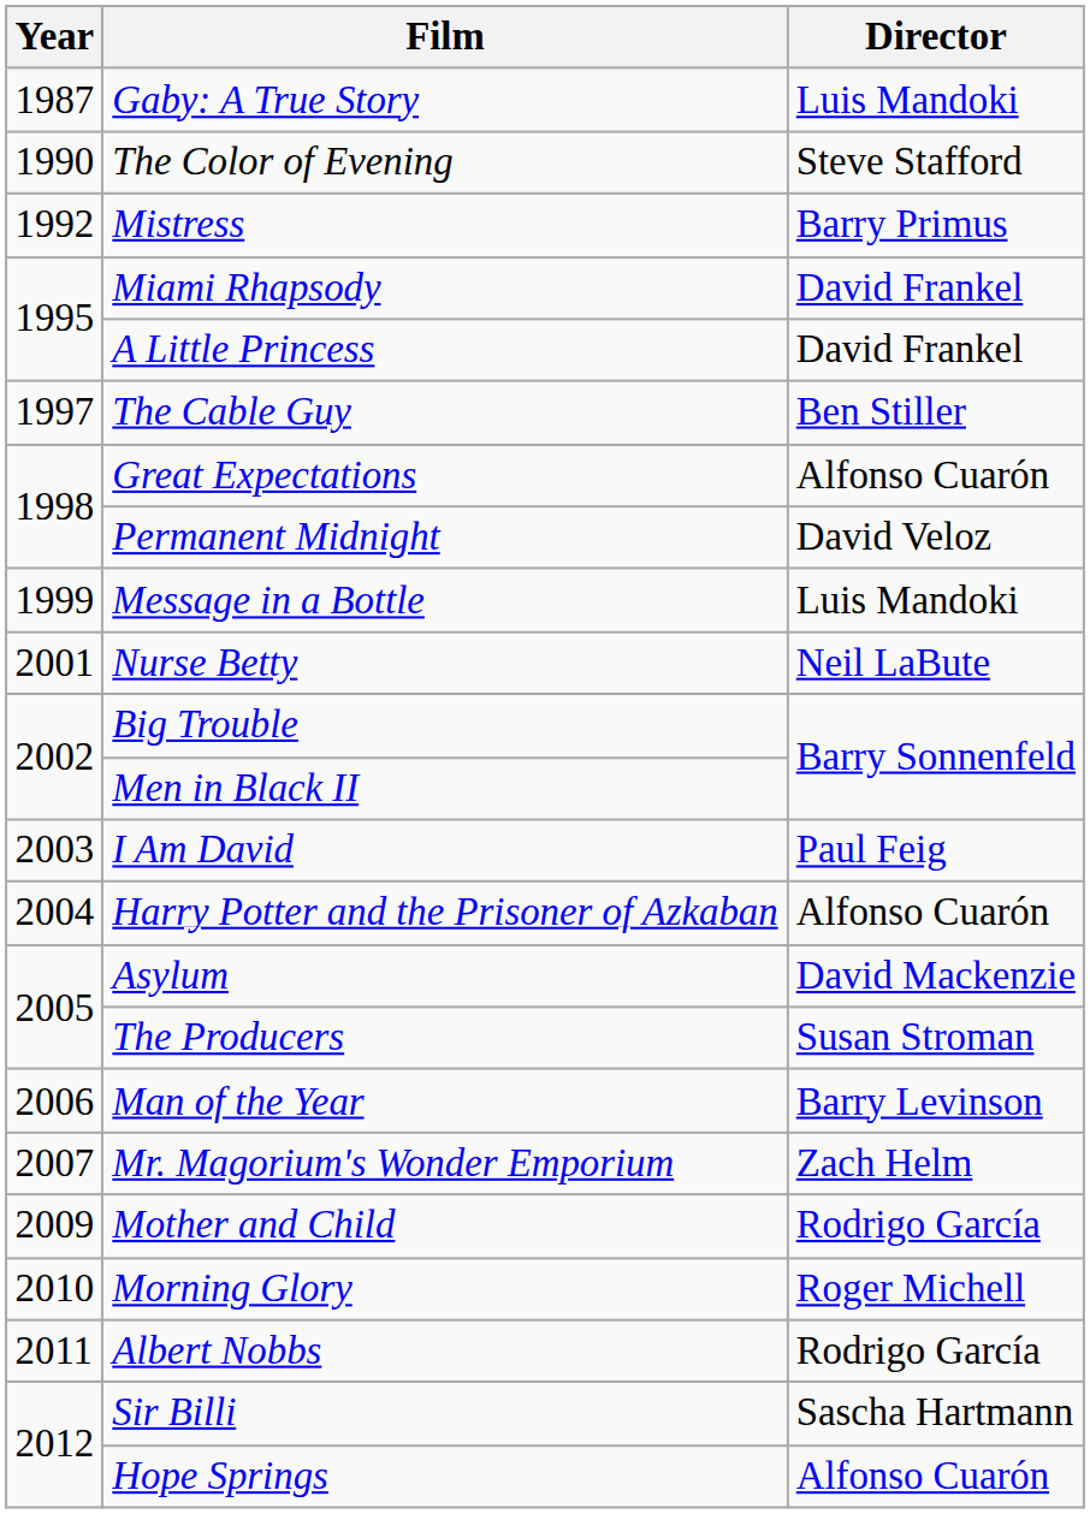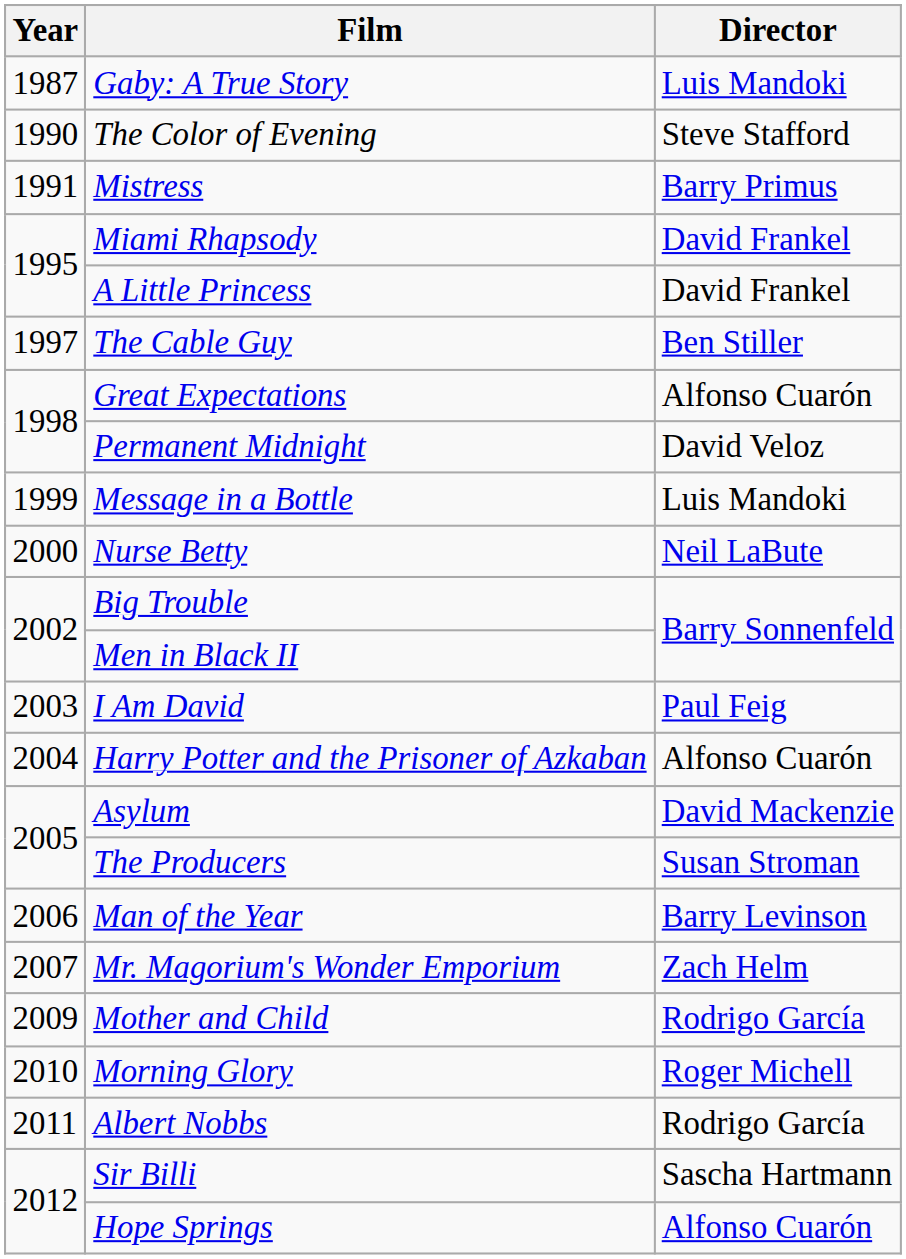 <table class="wikitable">
 <tr>
 <th>Year</th>
 <th>Film</th>
 <th>Director</th>
 </tr>
 <tr>
 <td>1987</td>
 <td><em><a href='#'>Gaby: A True Story</a></em></td>
 <td><a href='#'>Luis Mandoki</a></td>
 </tr>
 <tr>
 <td>1990</td>
 <td><em>The Color of Evening</em></td>
 <td>Steve Stafford</td>
 </tr>
 <tr>
-<td>1992</td>
+<td>1991</td>
 <td><em><a href='#'>Mistress</a></em></td>
 <td><a href='#'>Barry Primus</a></td>
 </tr>
 <tr>
 <td rowspan=2>1995</td>
 <td><em><a href='#'>Miami Rhapsody</a></em></td>
 <td><a href='#'>David Frankel</a></td>
 </tr>
 <tr>
 <td><em><a href='#'>A Little Princess</a></em></td>
 <td>David Frankel</td>
 </tr>
 <tr>
 <td>1997</td>
 <td><em><a href='#'>The Cable Guy</a></em></td>
 <td><a href='#'>Ben Stiller</a></td>
 </tr>
 <tr>
 <td rowspan=2>1998</td>
 <td><em><a href='#'>Great Expectations</a></em></td>
 <td>Alfonso Cuarón</td>
 </tr>
 <tr>
 <td><em><a href='#'>Permanent Midnight</a></em></td>
 <td>David Veloz</td>
 </tr>
 <tr>
 <td>1999</td>
 <td><em><a href='#'>Message in a Bottle</a></em></td>
 <td>Luis Mandoki</td>
 </tr>
 <tr>
-<td>2001</td>
+<td>2000</td>
 <td><em><a href='#'>Nurse Betty</a></em></td>
 <td><a href='#'>Neil LaBute</a></td>
 </tr>
 <tr>
 <td rowspan=2>2002</td>
 <td><em><a href='#'>Big Trouble</a></em></td>
 <td rowspan=2><a href='#'>Barry Sonnenfeld</a></td>
 </tr>
 <tr>
 <td><em><a href='#'>Men in Black II</a></em></td>
 </tr>
 <tr>
 <td>2003</td>
 <td><em><a href='#'>I Am David</a></em></td>
 <td><a href='#'>Paul Feig</a></td>
 </tr>
 <tr>
 <td>2004</td>
 <td><em><a href='#'>Harry Potter and the Prisoner of Azkaban</a></em></td>
 <td>Alfonso Cuarón</td>
 </tr>
 <tr>
 <td rowspan=2>2005</td>
 <td><em><a href='#'>Asylum</a></em></td>
 <td><a href='#'>David Mackenzie</a></td>
 </tr>
 <tr>
 <td><em><a href='#'>The Producers</a></em></td>
 <td><a href='#'>Susan Stroman</a></td>
 </tr>
 <tr>
 <td>2006</td>
 <td><em><a href='#'>Man of the Year</a></em></td>
 <td><a href='#'>Barry Levinson</a></td>
 </tr>
 <tr>
 <td>2007</td>
 <td><em><a href='#'>Mr. Magorium's Wonder Emporium</a></em></td>
 <td><a href='#'>Zach Helm</a></td>
 </tr>
 <tr>
 <td>2009</td>
 <td><em><a href='#'>Mother and Child</a></em></td>
 <td><a href='#'>Rodrigo García</a></td>
 </tr>
 <tr>
 <td>2010</td>
 <td><em><a href='#'>Morning Glory</a></em></td>
 <td><a href='#'>Roger Michell</a></td>
 </tr>
 <tr>
 <td>2011</td>
 <td><em><a href='#'>Albert Nobbs</a></em></td>
 <td>Rodrigo García</td>
 </tr>
 <tr>
 <td rowspan=2>2012</td>
 <td><em><a href='#'>Sir Billi</a></em></td>
 <td>Sascha Hartmann</td>
 </tr>
 <tr>
 <td><em><a href='#'>Hope Springs</a></em></td>
 <td><a href='#'>Alfonso Cuarón</a></td>
 </tr>
 </table>
